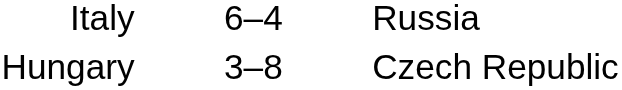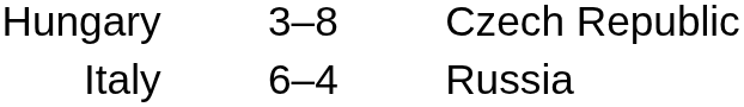 <table style="text-align:center">
 <tr>
 <th width=200></th>
 <th width=100></th>
 <th width=200></th>
 </tr>
 <tr>
+<td align=right>Hungary </td>
+<td>3–8</td>
+<td align=left> Czech Republic</td>
+</tr>
+<tr>
 <td align=right>Italy </td>
 <td>6–4</td>
 <td align=left> Russia</td>
 </tr>
-<tr>
-<td align=right>Hungary </td>
-<td>3–8</td>
-<td align=left> Czech Republic</td>
-</tr>
 </table>
